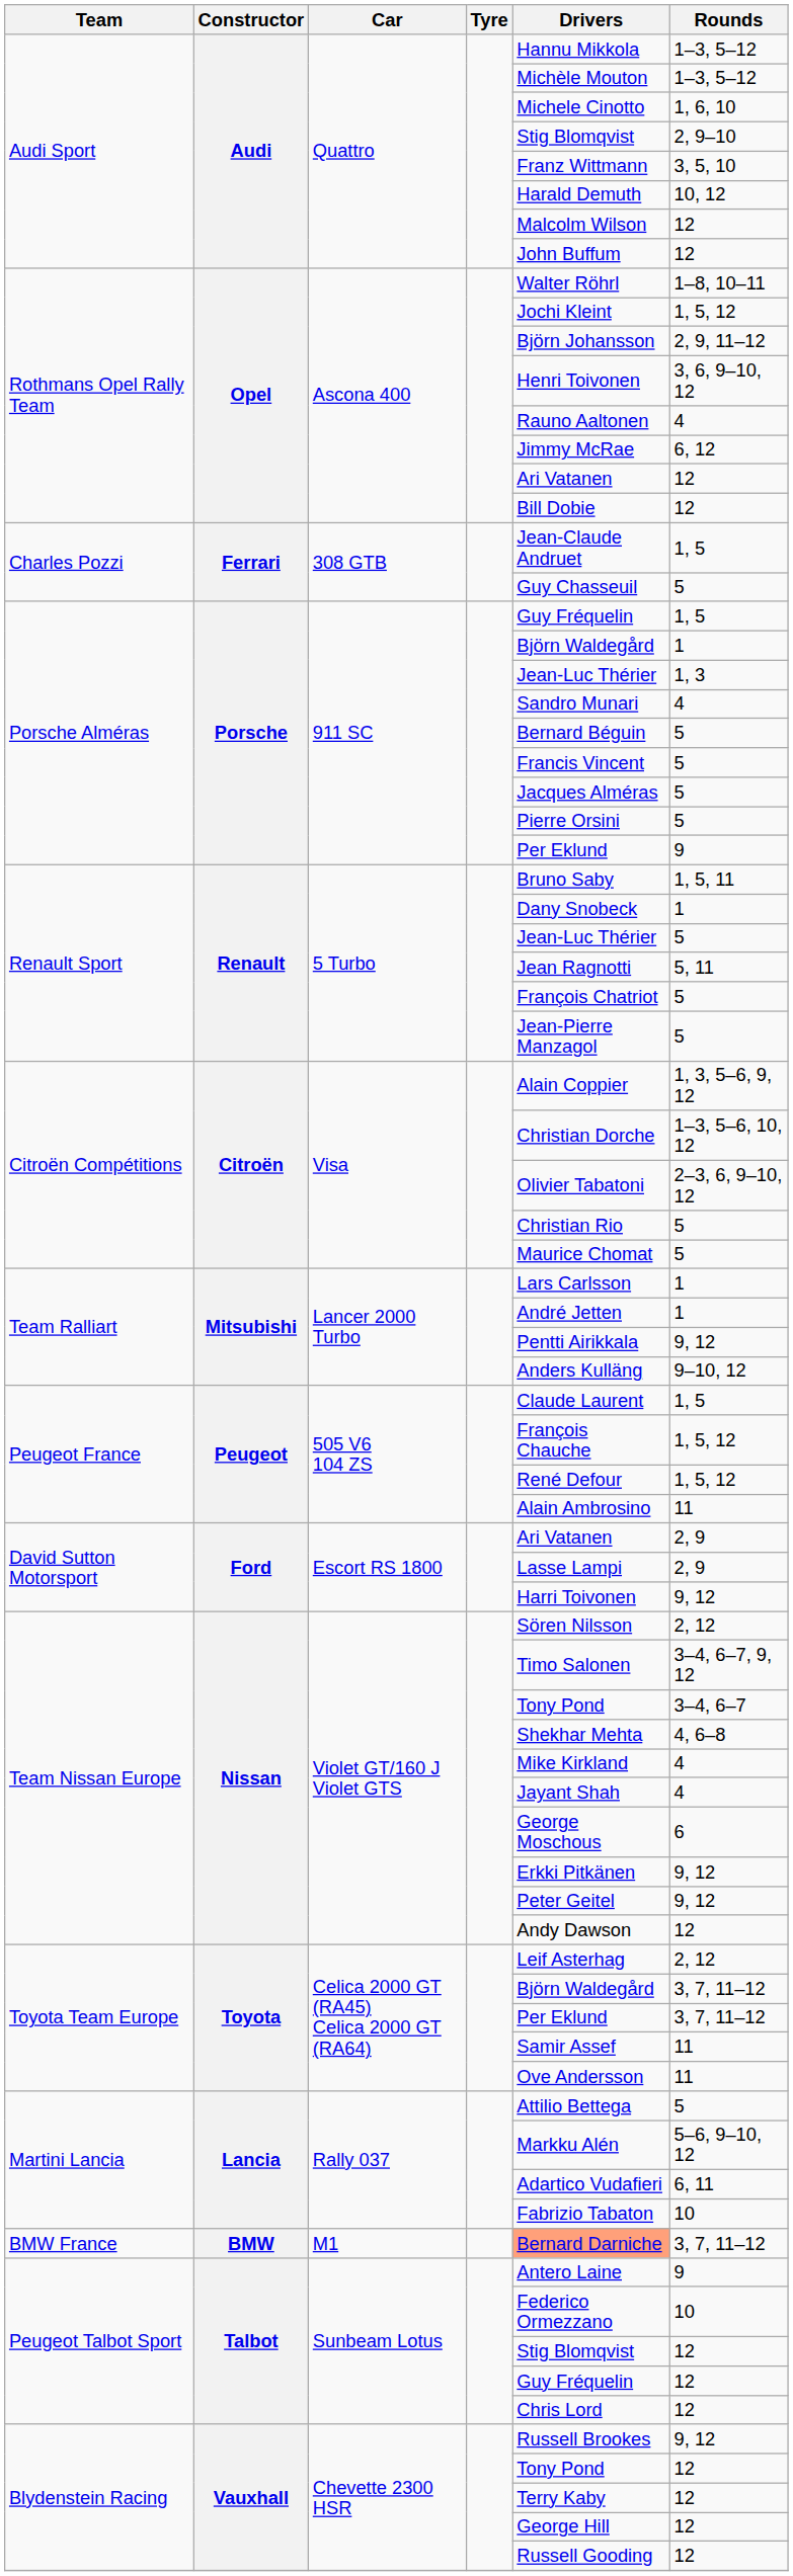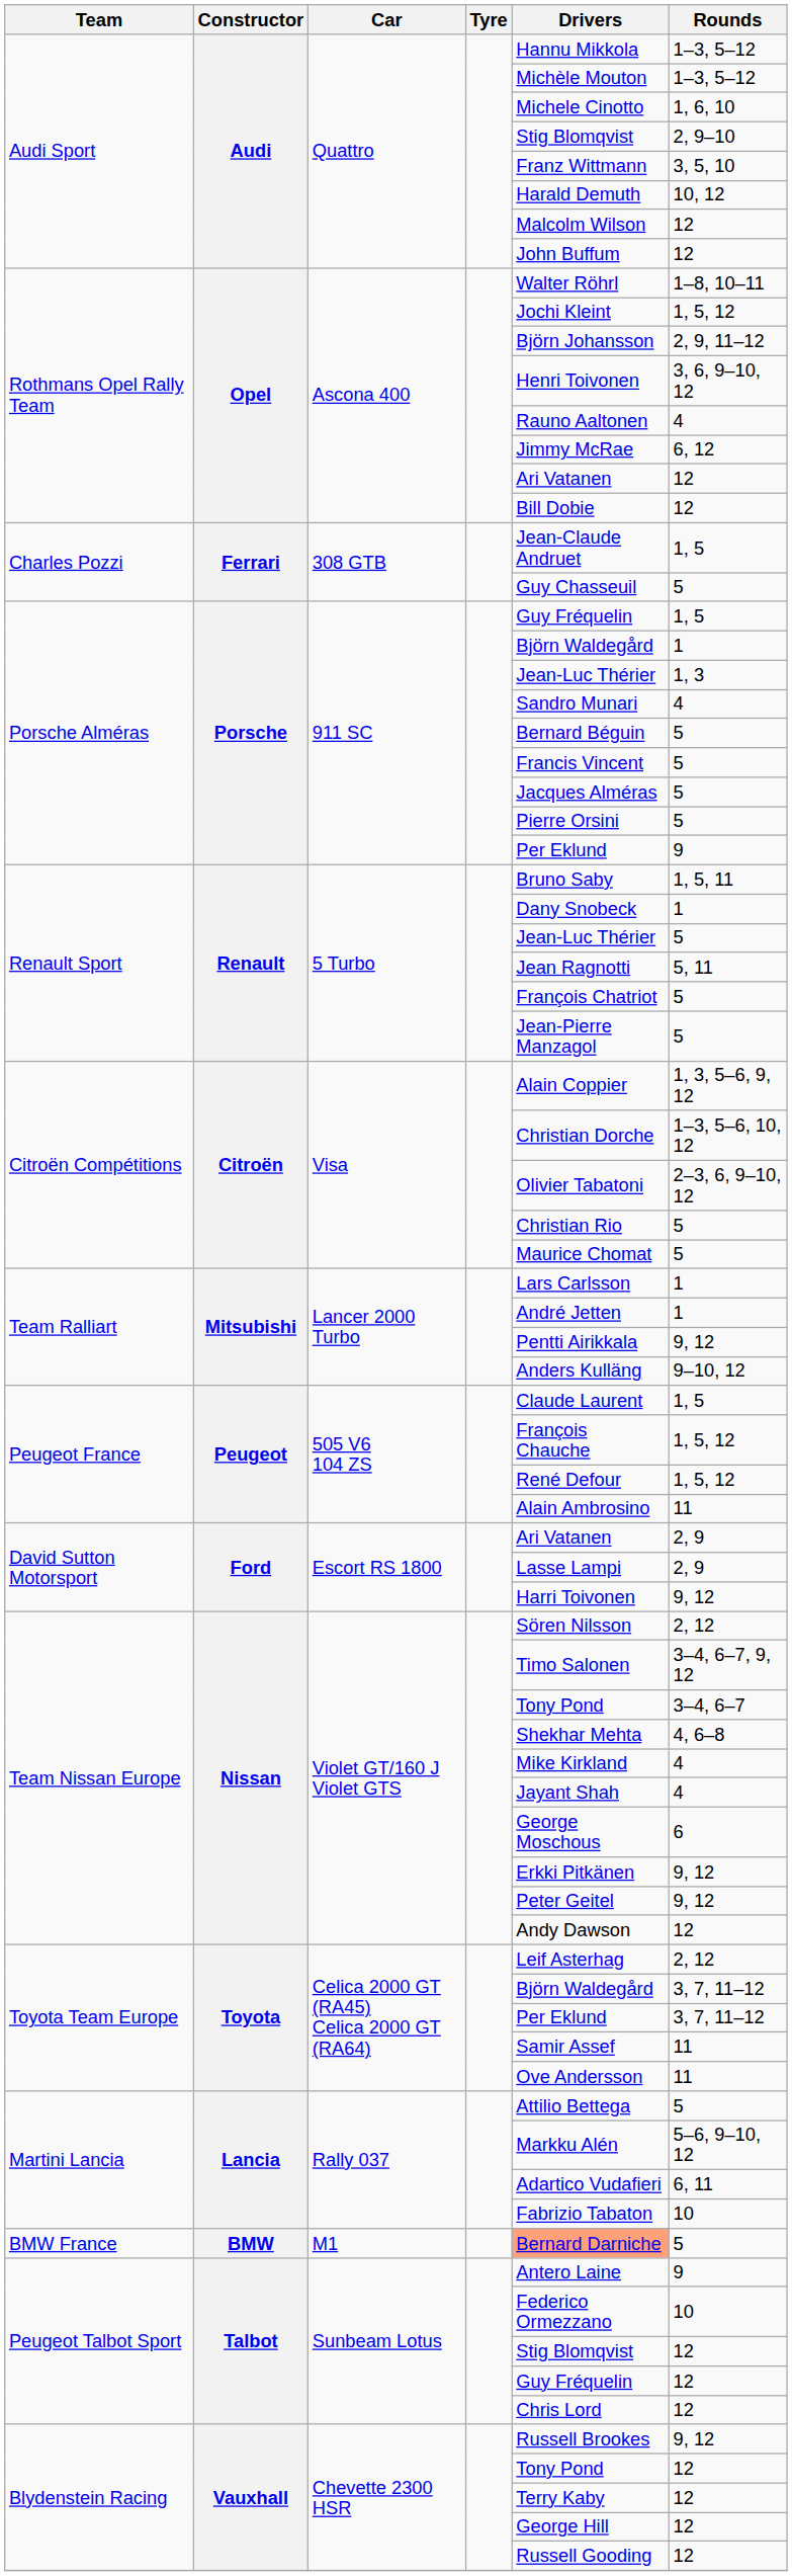 <table class="wikitable" style="font-size: 90%">
 <tr>
 <th>Team</th>
 <th>Constructor</th>
 <th>Car</th>
 <th>Tyre</th>
 <th>Drivers</th>
 <th>Rounds</th>
 </tr>
 <tr>
 <td rowspan="8"> <a href='#'>Audi Sport</a></td>
 <th rowspan="8"><a href='#'>Audi</a></th>
 <td rowspan="8"><a href='#'>Quattro</a></td>
 <td rowspan="8" align="center"></td>
 <td> <a href='#'>Hannu Mikkola</a></td>
 <td>1–3, 5–12</td>
 </tr>
 <tr>
 <td> <a href='#'>Michèle Mouton</a></td>
 <td>1–3, 5–12</td>
 </tr>
 <tr>
 <td> <a href='#'>Michele Cinotto</a></td>
 <td>1, 6, 10</td>
 </tr>
 <tr>
 <td> <a href='#'>Stig Blomqvist</a></td>
 <td>2, 9–10</td>
 </tr>
 <tr>
 <td> <a href='#'>Franz Wittmann</a></td>
 <td>3, 5, 10</td>
 </tr>
 <tr>
 <td> <a href='#'>Harald Demuth</a></td>
 <td>10, 12</td>
 </tr>
 <tr>
 <td> <a href='#'>Malcolm Wilson</a></td>
 <td>12</td>
 </tr>
 <tr>
 <td> <a href='#'>John Buffum</a></td>
 <td>12</td>
 </tr>
 <tr>
 <td rowspan="8"> <a href='#'>Rothmans Opel Rally Team</a></td>
 <th rowspan="8"><a href='#'>Opel</a></th>
 <td rowspan="8"><a href='#'>Ascona 400</a></td>
 <td rowspan="8" align="center"></td>
 <td> <a href='#'>Walter Röhrl</a></td>
 <td>1–8, 10–11</td>
 </tr>
 <tr>
 <td> <a href='#'>Jochi Kleint</a></td>
 <td>1, 5, 12</td>
 </tr>
 <tr>
 <td> <a href='#'>Björn Johansson</a></td>
 <td>2, 9, 11–12</td>
 </tr>
 <tr>
 <td> <a href='#'>Henri Toivonen</a></td>
 <td>3, 6, 9–10, 12</td>
 </tr>
 <tr>
 <td> <a href='#'>Rauno Aaltonen</a></td>
 <td>4</td>
 </tr>
 <tr>
 <td> <a href='#'>Jimmy McRae</a></td>
 <td>6, 12</td>
 </tr>
 <tr>
 <td> <a href='#'>Ari Vatanen</a></td>
 <td>12</td>
 </tr>
 <tr>
 <td> <a href='#'>Bill Dobie</a></td>
 <td>12</td>
 </tr>
 <tr>
 <td rowspan="2"> <a href='#'>Charles Pozzi</a></td>
 <th rowspan="2"><a href='#'>Ferrari</a></th>
 <td rowspan="2"><a href='#'>308 GTB</a></td>
 <td rowspan="2" align="center"></td>
 <td> <a href='#'>Jean-Claude Andruet</a></td>
 <td>1, 5</td>
 </tr>
 <tr>
 <td> <a href='#'>Guy Chasseuil</a></td>
 <td>5</td>
 </tr>
 <tr>
 <td rowspan="9"> <a href='#'>Porsche Alméras</a></td>
 <th rowspan="9"><a href='#'>Porsche</a></th>
 <td rowspan="9"><a href='#'>911 SC</a></td>
 <td rowspan="9" align="center"></td>
 <td> <a href='#'>Guy Fréquelin</a></td>
 <td>1, 5</td>
 </tr>
 <tr>
 <td> <a href='#'>Björn Waldegård</a></td>
 <td>1</td>
 </tr>
 <tr>
 <td> <a href='#'>Jean-Luc Thérier</a></td>
 <td>1, 3</td>
 </tr>
 <tr>
 <td> <a href='#'>Sandro Munari</a></td>
 <td>4</td>
 </tr>
 <tr>
 <td> <a href='#'>Bernard Béguin</a></td>
 <td>5</td>
 </tr>
 <tr>
 <td> <a href='#'>Francis Vincent</a></td>
 <td>5</td>
 </tr>
 <tr>
 <td> <a href='#'>Jacques Alméras</a></td>
 <td>5</td>
 </tr>
 <tr>
 <td> <a href='#'>Pierre Orsini</a></td>
 <td>5</td>
 </tr>
 <tr>
 <td> <a href='#'>Per Eklund</a></td>
 <td>9</td>
 </tr>
 <tr>
 <td rowspan="6"> <a href='#'>Renault Sport</a></td>
 <th rowspan="6"><a href='#'>Renault</a></th>
 <td rowspan="6"><a href='#'>5 Turbo</a></td>
 <td rowspan="6" align="center"></td>
 <td> <a href='#'>Bruno Saby</a></td>
 <td>1, 5, 11</td>
 </tr>
 <tr>
 <td> <a href='#'>Dany Snobeck</a></td>
 <td>1</td>
 </tr>
 <tr>
 <td> <a href='#'>Jean-Luc Thérier</a></td>
 <td>5</td>
 </tr>
 <tr>
 <td> <a href='#'>Jean Ragnotti</a></td>
 <td>5, 11</td>
 </tr>
 <tr>
 <td> <a href='#'>François Chatriot</a></td>
 <td>5</td>
 </tr>
 <tr>
 <td> <a href='#'>Jean-Pierre Manzagol</a></td>
 <td>5</td>
 </tr>
 <tr>
 <td rowspan="5"> <a href='#'>Citroën Compétitions</a></td>
 <th rowspan="5"><a href='#'>Citroën</a></th>
 <td rowspan="5"><a href='#'>Visa</a></td>
 <td rowspan="5" align="center"></td>
 <td> <a href='#'>Alain Coppier</a></td>
 <td>1, 3, 5–6, 9, 12</td>
 </tr>
 <tr>
 <td> <a href='#'>Christian Dorche</a></td>
 <td>1–3, 5–6, 10, 12</td>
 </tr>
 <tr>
 <td> <a href='#'>Olivier Tabatoni</a></td>
 <td>2–3, 6, 9–10, 12</td>
 </tr>
 <tr>
 <td> <a href='#'>Christian Rio</a></td>
 <td>5</td>
 </tr>
 <tr>
 <td> <a href='#'>Maurice Chomat</a></td>
 <td>5</td>
 </tr>
 <tr>
 <td rowspan="4"> <a href='#'>Team Ralliart</a></td>
 <th rowspan="4"><a href='#'>Mitsubishi</a></th>
 <td rowspan="4"><a href='#'>Lancer 2000 Turbo</a></td>
 <td rowspan="4" align="center"></td>
 <td> <a href='#'>Lars Carlsson</a></td>
 <td>1</td>
 </tr>
 <tr>
 <td> <a href='#'>André Jetten</a></td>
 <td>1</td>
 </tr>
 <tr>
 <td> <a href='#'>Pentti Airikkala</a></td>
 <td>9, 12</td>
 </tr>
 <tr>
 <td> <a href='#'>Anders Kulläng</a></td>
 <td>9–10, 12</td>
 </tr>
 <tr>
 <td rowspan="4"> <a href='#'>Peugeot France</a></td>
 <th rowspan="4"><a href='#'>Peugeot</a></th>
 <td rowspan="4"><a href='#'>505 V6</a><br><a href='#'>104 ZS</a></td>
 <td rowspan="4" align="center"></td>
 <td> <a href='#'>Claude Laurent</a></td>
 <td>1, 5</td>
 </tr>
 <tr>
 <td> <a href='#'>François Chauche</a></td>
 <td>1, 5, 12</td>
 </tr>
 <tr>
 <td> <a href='#'>René Defour</a></td>
 <td>1, 5, 12</td>
 </tr>
 <tr>
 <td> <a href='#'>Alain Ambrosino</a></td>
 <td>11</td>
 </tr>
 <tr>
 <td rowspan="3"> <a href='#'>David Sutton Motorsport</a></td>
 <th rowspan="3"><a href='#'>Ford</a></th>
 <td rowspan="3"><a href='#'>Escort RS 1800</a></td>
 <td rowspan="3" align="center"></td>
 <td> <a href='#'>Ari Vatanen</a></td>
 <td>2, 9</td>
 </tr>
 <tr>
 <td> <a href='#'>Lasse Lampi</a></td>
 <td>2, 9</td>
 </tr>
 <tr>
 <td> <a href='#'>Harri Toivonen</a></td>
 <td>9, 12</td>
 </tr>
 <tr>
 <td rowspan="10"> <a href='#'>Team Nissan Europe</a></td>
 <th rowspan="10"><a href='#'>Nissan</a></th>
 <td rowspan="10"><a href='#'>Violet GT/160 J</a><br><a href='#'>Violet GTS</a></td>
 <td rowspan="10" align="center"></td>
 <td> <a href='#'>Sören Nilsson</a></td>
 <td>2, 12</td>
 </tr>
 <tr>
 <td> <a href='#'>Timo Salonen</a></td>
 <td>3–4, 6–7, 9, 12</td>
 </tr>
 <tr>
 <td> <a href='#'>Tony Pond</a></td>
 <td>3–4, 6–7</td>
 </tr>
 <tr>
 <td> <a href='#'>Shekhar Mehta</a></td>
 <td>4, 6–8</td>
 </tr>
 <tr>
 <td> <a href='#'>Mike Kirkland</a></td>
 <td>4</td>
 </tr>
 <tr>
 <td> <a href='#'>Jayant Shah</a></td>
 <td>4</td>
 </tr>
 <tr>
 <td> <a href='#'>George Moschous</a></td>
 <td>6</td>
 </tr>
 <tr>
 <td> <a href='#'>Erkki Pitkänen</a></td>
 <td>9, 12</td>
 </tr>
 <tr>
 <td> <a href='#'>Peter Geitel</a></td>
 <td>9, 12</td>
 </tr>
 <tr>
 <td> Andy Dawson</td>
 <td>12</td>
 </tr>
 <tr>
 <td rowspan="5"> <a href='#'>Toyota Team Europe</a></td>
 <th rowspan="5"><a href='#'>Toyota</a></th>
 <td rowspan="5"><a href='#'>Celica 2000 GT (RA45)</a><br><a href='#'>Celica 2000 GT (RA64)</a></td>
 <td rowspan="5" align="center"></td>
 <td> <a href='#'>Leif Asterhag</a></td>
 <td>2, 12</td>
 </tr>
 <tr>
 <td> <a href='#'>Björn Waldegård</a></td>
 <td>3, 7, 11–12</td>
 </tr>
 <tr>
 <td> <a href='#'>Per Eklund</a></td>
 <td>3, 7, 11–12</td>
 </tr>
 <tr>
 <td> <a href='#'>Samir Assef</a></td>
 <td>11</td>
 </tr>
 <tr>
 <td> <a href='#'>Ove Andersson</a></td>
 <td>11</td>
 </tr>
 <tr>
 <td rowspan="4"> <a href='#'>Martini Lancia</a></td>
 <th rowspan="4"><a href='#'>Lancia</a></th>
 <td rowspan="4"><a href='#'>Rally 037</a></td>
 <td rowspan="4" align="center"></td>
 <td> <a href='#'>Attilio Bettega</a></td>
 <td>5</td>
 </tr>
 <tr>
 <td> <a href='#'>Markku Alén</a></td>
 <td>5–6, 9–10, 12</td>
 </tr>
 <tr>
 <td> <a href='#'>Adartico Vudafieri</a></td>
 <td>6, 11</td>
 </tr>
 <tr>
 <td> <a href='#'>Fabrizio Tabaton</a></td>
 <td>10</td>
 </tr>
 <tr>
 <td> <a href='#'>BMW France</a></td>
 <th><a href='#'>BMW</a></th>
 <td><a href='#'>M1</a></td>
 <td align="center"></td>
 <td style="background: lightsalmon;"> <a href='#'>Bernard Darniche</a></td>
-<td>3, 7, 11–12</td>
+<td>5</td>
 </tr>
 <tr>
 <td rowspan="5"> <a href='#'>Peugeot Talbot Sport</a></td>
 <th rowspan="5"><a href='#'>Talbot</a></th>
 <td rowspan="5"><a href='#'>Sunbeam Lotus</a></td>
 <td rowspan="5" align="center"><br></td>
 <td> <a href='#'>Antero Laine</a></td>
 <td>9</td>
 </tr>
 <tr>
 <td> <a href='#'>Federico Ormezzano</a></td>
 <td>10</td>
 </tr>
 <tr>
 <td> <a href='#'>Stig Blomqvist</a></td>
 <td>12</td>
 </tr>
 <tr>
 <td> <a href='#'>Guy Fréquelin</a></td>
 <td>12</td>
 </tr>
 <tr>
 <td> <a href='#'>Chris Lord</a></td>
 <td>12</td>
 </tr>
 <tr>
 <td rowspan="5"> <a href='#'>Blydenstein Racing</a></td>
 <th rowspan="5"><a href='#'>Vauxhall</a></th>
 <td rowspan="5"><a href='#'>Chevette 2300 HSR</a></td>
 <td rowspan="5" align="center"></td>
 <td> <a href='#'>Russell Brookes</a></td>
 <td>9, 12</td>
 </tr>
 <tr>
 <td> <a href='#'>Tony Pond</a></td>
 <td>12</td>
 </tr>
 <tr>
 <td> <a href='#'>Terry Kaby</a></td>
 <td>12</td>
 </tr>
 <tr>
 <td> <a href='#'>George Hill</a></td>
 <td>12</td>
 </tr>
 <tr>
 <td> <a href='#'>Russell Gooding</a></td>
 <td>12</td>
 </tr>
 <tr>
 </tr>
 </table>
